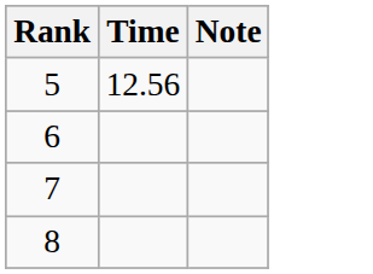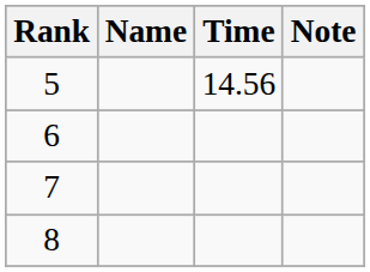 <table class="wikitable sortable" style="text-align:center;">
 <tr>
 <th>Rank</th>
+<th>Name</th>
 <th>Time</th>
 <th>Note</th>
 </tr>
 <tr>
 <td>5</td>
-<td>12.56</td>
+<td style="text-align:left;"></td>
+<td>14.56</td>
 <td></td>
 </tr>
 <tr>
 <td>6</td>
+<td style="text-align:left;"></td>
 <td></td>
 <td></td>
 </tr>
 <tr>
 <td>7</td>
+<td style="text-align:left;"></td>
 <td></td>
 <td></td>
 </tr>
 <tr>
 <td>8</td>
+<td style="text-align:left;"></td>
 <td></td>
 <td></td>
 </tr>
 </table>
